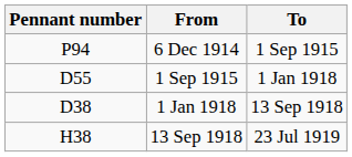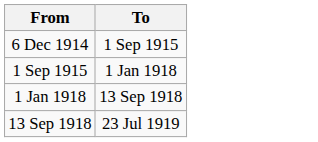 <table class="wikitable" style="text-align:center">
 <tr>
-<th>Pennant number</th>
 <th>From</th>
 <th>To</th>
 </tr>
 <tr>
-<td>P94</td>
 <td>6 Dec 1914</td>
 <td>1 Sep 1915</td>
 </tr>
 <tr>
-<td>D55</td>
 <td>1 Sep 1915</td>
 <td>1 Jan 1918</td>
 </tr>
 <tr>
-<td>D38</td>
 <td>1 Jan 1918</td>
 <td>13 Sep 1918</td>
 </tr>
 <tr>
-<td>H38</td>
 <td>13 Sep 1918</td>
 <td>23 Jul 1919</td>
 </tr>
 </table>
